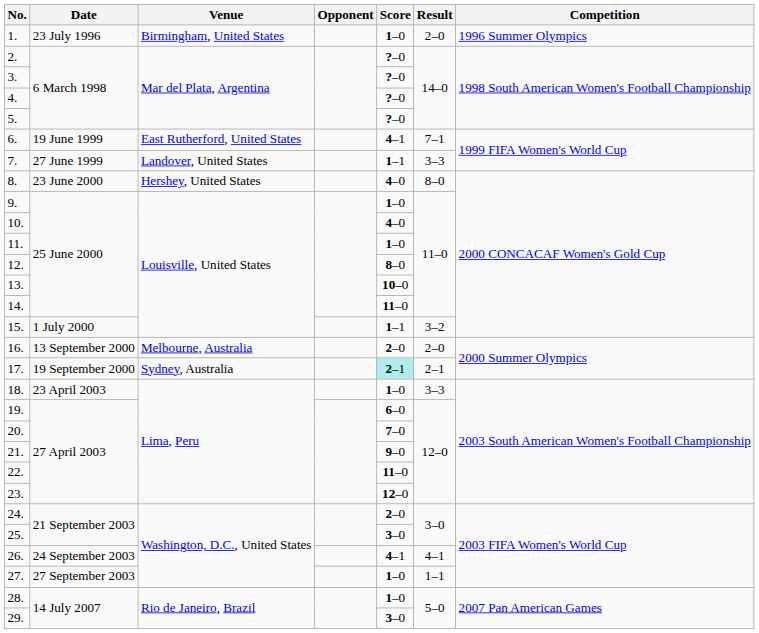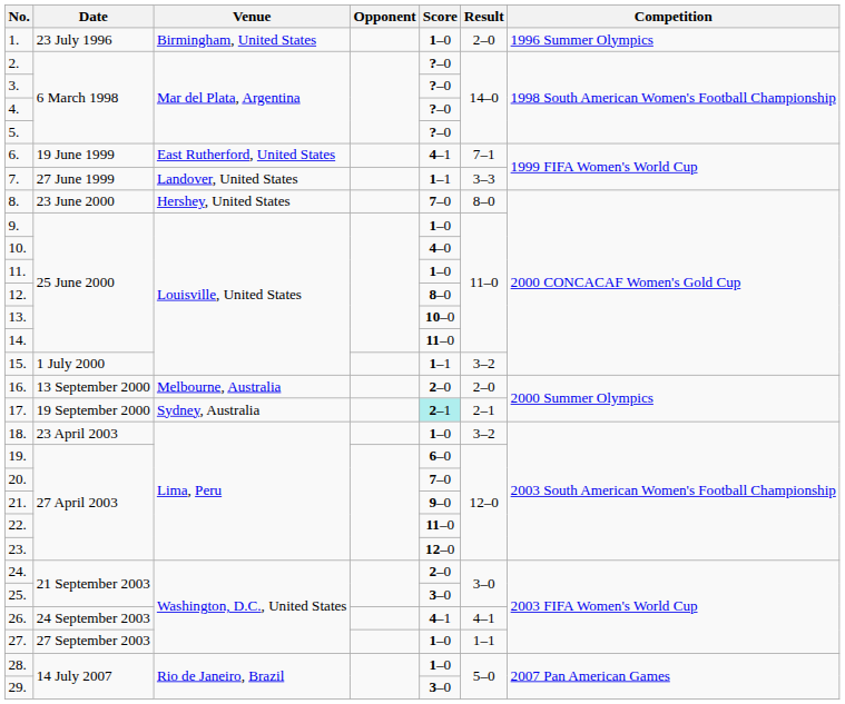 <table class="wikitable">
 <tr>
 <th>No.</th>
 <th>Date</th>
 <th>Venue</th>
 <th>Opponent</th>
 <th>Score</th>
 <th>Result</th>
 <th>Competition</th>
 </tr>
 <tr>
 <td>1.</td>
 <td>23 July 1996</td>
 <td><a href='#'>Birmingham</a>, <a href='#'>United States</a></td>
 <td></td>
 <td align=center><strong>1</strong>–0</td>
 <td align=center>2–0</td>
 <td><a href='#'>1996 Summer Olympics</a></td>
 </tr>
 <tr>
 <td>2.</td>
 <td rowspan=4>6 March 1998</td>
 <td rowspan=4><a href='#'>Mar del Plata</a>, <a href='#'>Argentina</a></td>
 <td rowspan=4></td>
 <td align=center><strong>?</strong>–0</td>
 <td rowspan=4 align=center>14–0</td>
 <td rowspan=4><a href='#'>1998 South American Women's Football Championship</a></td>
 </tr>
 <tr>
 <td>3.</td>
 <td align=center><strong>?</strong>–0</td>
 </tr>
 <tr>
 <td>4.</td>
 <td align=center><strong>?</strong>–0</td>
 </tr>
 <tr>
 <td>5.</td>
 <td align=center><strong>?</strong>–0</td>
 </tr>
 <tr>
 <td>6.</td>
 <td>19 June 1999</td>
 <td><a href='#'>East Rutherford</a>, <a href='#'>United States</a></td>
 <td></td>
 <td align=center><strong>4</strong>–1</td>
 <td align=center>7–1</td>
 <td rowspan=2><a href='#'>1999 FIFA Women's World Cup</a></td>
 </tr>
 <tr>
 <td>7.</td>
 <td>27 June 1999</td>
 <td><a href='#'>Landover</a>, United States</td>
 <td></td>
 <td align=center><strong>1</strong>–1</td>
 <td align=center>3–3</td>
 </tr>
 <tr>
 <td>8.</td>
 <td>23 June 2000</td>
 <td><a href='#'>Hershey</a>, United States</td>
 <td></td>
-<td align=center><strong>4</strong>–0</td>
+<td align=center><strong>7</strong>–0</td>
 <td align=center>8–0</td>
 <td rowspan=8><a href='#'>2000 CONCACAF Women's Gold Cup</a></td>
 </tr>
 <tr>
 <td>9.</td>
 <td rowspan=6>25 June 2000</td>
 <td rowspan=7><a href='#'>Louisville</a>, United States</td>
 <td rowspan=6></td>
 <td align=center><strong>1</strong>–0</td>
 <td rowspan=6 align=center>11–0</td>
 </tr>
 <tr>
 <td>10.</td>
 <td align=center><strong>4</strong>–0</td>
 </tr>
 <tr>
 <td>11.</td>
 <td align=center><strong>1</strong>–0</td>
 </tr>
 <tr>
 <td>12.</td>
 <td align=center><strong>8</strong>–0</td>
 </tr>
 <tr>
 <td>13.</td>
 <td align=center><strong>10</strong>–0</td>
 </tr>
 <tr>
 <td>14.</td>
 <td align=center><strong>11</strong>–0</td>
 </tr>
 <tr>
 <td>15.</td>
 <td>1 July 2000</td>
 <td></td>
 <td align=center><strong>1</strong>–1</td>
 <td align=center>3–2 </td>
 </tr>
 <tr>
 <td>16.</td>
 <td>13 September 2000</td>
 <td><a href='#'>Melbourne</a>, <a href='#'>Australia</a></td>
 <td></td>
 <td align=center><strong>2</strong>–0</td>
 <td align=center>2–0</td>
 <td rowspan=2><a href='#'>2000 Summer Olympics</a></td>
 </tr>
 <tr>
 <td>17.</td>
 <td>19 September 2000</td>
 <td><a href='#'>Sydney</a>, Australia</td>
 <td></td>
 <td align=center style="background: paleturquoise;"><strong>2</strong>–1</td>
 <td align=center>2–1</td>
 </tr>
 <tr>
 <td>18.</td>
 <td>23 April 2003</td>
 <td rowspan=6><a href='#'>Lima</a>, <a href='#'>Peru</a></td>
 <td></td>
 <td align=center><strong>1</strong>–0</td>
-<td align=center>3–3</td>
+<td align=center>3–2</td>
 <td rowspan=6><a href='#'>2003 South American Women's Football Championship</a></td>
 </tr>
 <tr>
 <td>19.</td>
 <td rowspan=5>27 April 2003</td>
 <td rowspan=5></td>
 <td align=center><strong>6</strong>–0</td>
 <td rowspan=5 align=center>12–0</td>
 </tr>
 <tr>
 <td>20.</td>
 <td align=center><strong>7</strong>–0</td>
 </tr>
 <tr>
 <td>21.</td>
 <td align=center><strong>9</strong>–0</td>
 </tr>
 <tr>
 <td>22.</td>
 <td align=center><strong>11</strong>–0</td>
 </tr>
 <tr>
 <td>23.</td>
 <td align=center><strong>12</strong>–0</td>
 </tr>
 <tr>
 <td>24.</td>
 <td rowspan=2>21 September 2003</td>
 <td rowspan=4><a href='#'>Washington, D.C.</a>, United States</td>
 <td rowspan=2></td>
 <td align=center><strong>2</strong>–0</td>
 <td rowspan=2 align=center>3–0</td>
 <td rowspan=4><a href='#'>2003 FIFA Women's World Cup</a></td>
 </tr>
 <tr>
 <td>25.</td>
 <td align=center><strong>3</strong>–0</td>
 </tr>
 <tr>
 <td>26.</td>
 <td>24 September 2003</td>
 <td></td>
 <td align=center><strong>4</strong>–1</td>
 <td align=center>4–1</td>
 </tr>
 <tr>
 <td>27.</td>
 <td>27 September 2003</td>
 <td></td>
 <td align=center><strong>1</strong>–0</td>
 <td align=center>1–1</td>
 </tr>
 <tr>
 <td>28.</td>
 <td rowspan=2>14 July 2007</td>
 <td rowspan=2><a href='#'>Rio de Janeiro</a>, <a href='#'>Brazil</a></td>
 <td rowspan=2></td>
 <td align=center><strong>1</strong>–0</td>
 <td rowspan=2 align=center>5–0</td>
 <td rowspan=2><a href='#'>2007 Pan American Games</a></td>
 </tr>
 <tr>
 <td>29.</td>
 <td align=center><strong>3</strong>–0</td>
 </tr>
 </table>
